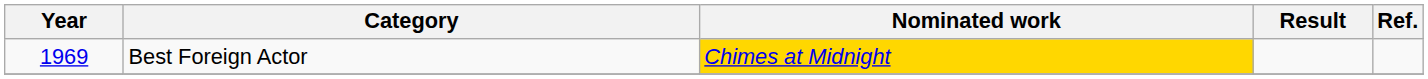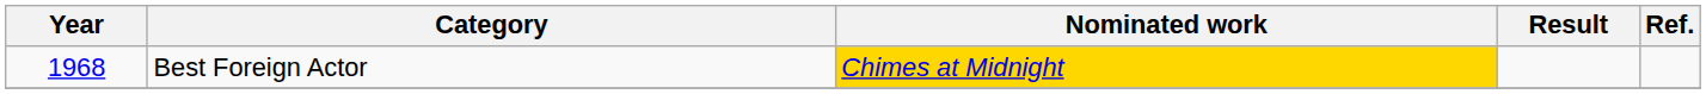 <table class=wikitable>
 <tr>
 <th scope="col" style="width:5em;">Year</th>
 <th scope="col" style="width:26em;">Category</th>
 <th scope="col" style="width:25em;">Nominated work</th>
 <th scope="col" style="width:5em;">Result</th>
 <th>Ref.</th>
 </tr>
 <tr>
-<td style="text-align:center;"><a href='#'>1969</a></td>
+<td style="text-align:center;"><a href='#'>1968</a></td>
 <td>Best Foreign Actor</td>
 <td style="background: gold;"><em><a href='#'>Chimes at Midnight</a></em></td>
 <td></td>
 <td></td>
 </tr>
 <tr>
 </tr>
 </table>
